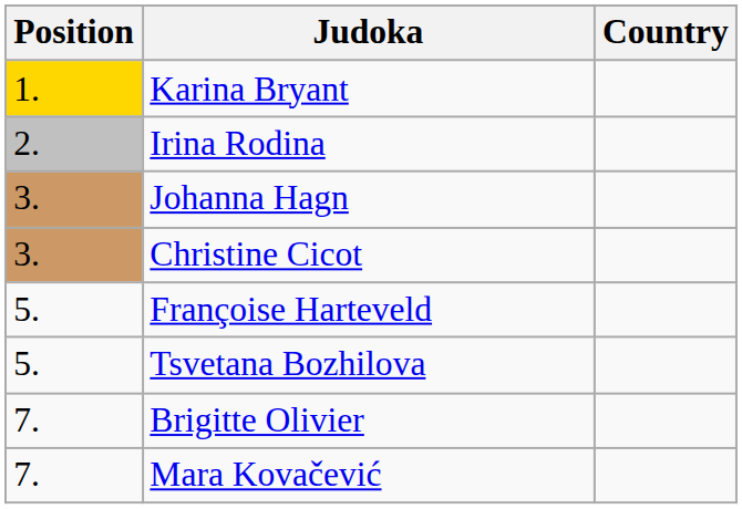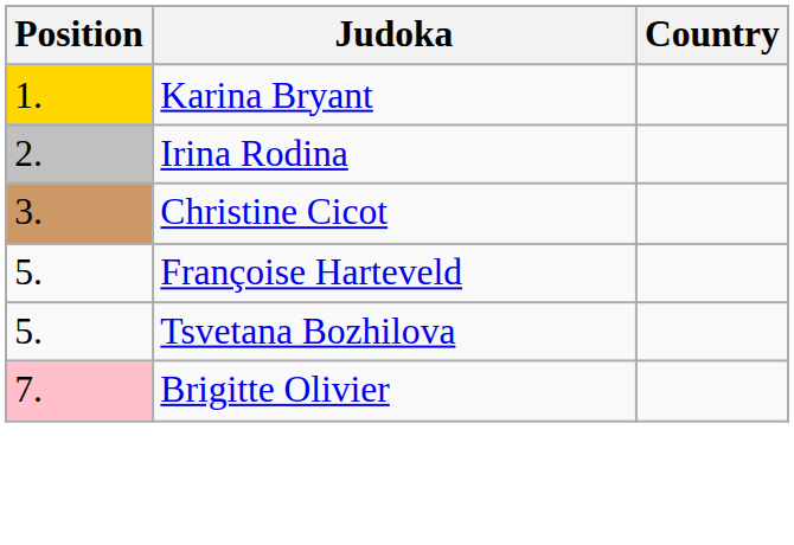 <table class=wikitable>
 <tr>
 <th width=10>Position</th>
 <th width=200>Judoka</th>
 <th width=10>Country</th>
 </tr>
 <tr>
 <td bgcolor=gold>1.</td>
 <td><a href='#'>Karina Bryant</a></td>
 <td></td>
 </tr>
 <tr>
 <td bgcolor="silver">2.</td>
 <td><a href='#'>Irina Rodina</a></td>
 <td></td>
 </tr>
 <tr>
 <td bgcolor="CC9966">3.</td>
-<td><a href='#'>Johanna Hagn</a></td>
-<td></td>
-</tr>
-<tr>
-<td bgcolor="CC9966">3.</td>
 <td><a href='#'>Christine Cicot</a></td>
 <td></td>
 </tr>
 <tr>
 <td>5.</td>
 <td><a href='#'>Françoise Harteveld</a></td>
 <td></td>
 </tr>
 <tr>
 <td>5.</td>
 <td><a href='#'>Tsvetana Bozhilova</a></td>
 <td></td>
 </tr>
 <tr>
-<td>7.</td>
+<td style="background: pink;">7.</td>
 <td><a href='#'>Brigitte Olivier</a></td>
 <td></td>
 </tr>
-<tr>
-<td>7.</td>
-<td><a href='#'>Mara Kovačević</a></td>
-<td></td>
-</tr>
 </table>
